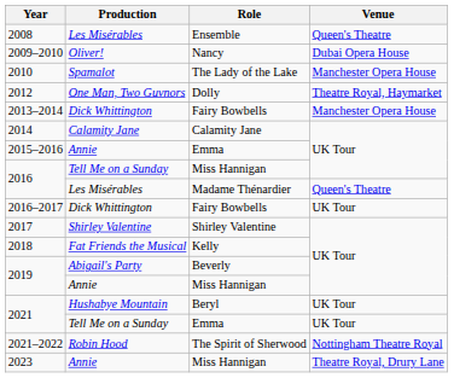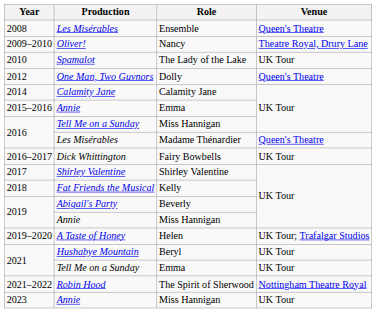 <table class="wikitable">
 <tr>
 <th>Year</th>
 <th>Production</th>
 <th>Role</th>
 <th>Venue</th>
 </tr>
 <tr>
 <td>2008</td>
 <td><em><a href='#'>Les Misérables</a></em></td>
 <td>Ensemble</td>
 <td><a href='#'>Queen's Theatre</a></td>
 </tr>
 <tr>
 <td>2009–2010</td>
 <td><em><a href='#'>Oliver!</a></em></td>
 <td>Nancy</td>
-<td><a href='#'>Dubai Opera House</a></td>
+<td><a href='#'>Theatre Royal, Drury Lane</a></td>
 </tr>
 <tr>
 <td>2010</td>
 <td><em><a href='#'>Spamalot</a></em></td>
 <td>The Lady of the Lake</td>
-<td><a href='#'>Manchester Opera House</a></td>
+<td>UK Tour</td>
 </tr>
 <tr>
 <td>2012</td>
 <td><em><a href='#'>One Man, Two Guvnors</a></em></td>
 <td>Dolly</td>
-<td><a href='#'>Theatre Royal, Haymarket</a></td>
-</tr>
-<tr>
-<td>2013–2014</td>
-<td><em><a href='#'>Dick Whittington</a></em></td>
-<td>Fairy Bowbells</td>
-<td><a href='#'>Manchester Opera House</a></td>
+<td><a href='#'>Queen's Theatre</a></td>
 </tr>
 <tr>
 <td>2014</td>
 <td><a href='#'><em>Calamity Jane</em></a></td>
 <td>Calamity Jane</td>
 <td rowspan="3">UK Tour</td>
 </tr>
 <tr>
 <td>2015–2016</td>
 <td><a href='#'><em>Annie</em></a></td>
 <td>Emma</td>
 </tr>
 <tr>
 <td rowspan="2">2016</td>
 <td><em><a href='#'>Tell Me on a Sunday</a></em></td>
 <td>Miss Hannigan</td>
 </tr>
 <tr>
 <td><em>Les Misérables</em></td>
 <td>Madame Thénardier</td>
 <td><a href='#'>Queen's Theatre</a></td>
 </tr>
 <tr>
 <td>2016–2017</td>
 <td><em>Dick Whittington</em></td>
 <td>Fairy Bowbells</td>
 <td>UK Tour</td>
 </tr>
 <tr>
 <td>2017</td>
 <td><em><a href='#'>Shirley Valentine</a></em></td>
 <td>Shirley Valentine</td>
 <td rowspan="4">UK Tour</td>
 </tr>
 <tr>
 <td>2018</td>
 <td><a href='#'><em>Fat Friends the Musical</em></a></td>
 <td>Kelly</td>
 </tr>
 <tr>
 <td rowspan="2">2019</td>
 <td><em><a href='#'>Abigail's Party</a></em></td>
 <td>Beverly</td>
 </tr>
 <tr>
 <td><em>Annie</em></td>
 <td>Miss Hannigan</td>
 </tr>
 <tr>
+<td>2019–2020</td>
+<td><em><a href='#'>A Taste of Honey</a></em></td>
+<td>Helen</td>
+<td>UK Tour; <a href='#'>Trafalgar Studios</a></td>
+</tr>
+<tr>
 <td rowspan="2">2021</td>
 <td><em><a href='#'>Hushabye Mountain</a></em></td>
 <td>Beryl</td>
 <td>UK Tour</td>
 </tr>
 <tr>
 <td><em>Tell Me on a Sunday</em></td>
 <td>Emma</td>
 <td>UK Tour</td>
 </tr>
 <tr>
 <td>2021–2022</td>
 <td><em><a href='#'>Robin Hood</a></em></td>
 <td>The Spirit of Sherwood</td>
 <td><a href='#'>Nottingham Theatre Royal</a></td>
 </tr>
 <tr>
 <td>2023</td>
 <td><em><a href='#'>Annie</a></em></td>
 <td>Miss Hannigan</td>
-<td><a href='#'>Theatre Royal, Drury Lane</a></td>
+<td>UK Tour</td>
 </tr>
 </table>
